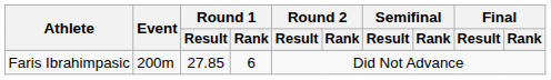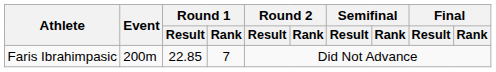 <table class="wikitable" style="font-size:90%">
 <tr>
 <th rowspan="2">Athlete</th>
 <th rowspan="2">Event</th>
 <th colspan="2">Round 1</th>
 <th colspan="2">Round 2</th>
 <th colspan="2">Semifinal</th>
 <th colspan="2">Final</th>
 </tr>
 <tr style="font-size:95%">
 <th>Result</th>
 <th>Rank</th>
 <th>Result</th>
 <th>Rank</th>
 <th>Result</th>
 <th>Rank</th>
 <th>Result</th>
 <th>Rank</th>
 </tr>
 <tr align=center>
 <td align=left>Faris Ibrahimpasic</td>
 <td align=left rowspan=2>200m</td>
-<td>27.85</td>
-<td>6</td>
+<td>22.85</td>
+<td>7</td>
 <td colspan=6>Did Not Advance</td>
 </tr>
 </table>
